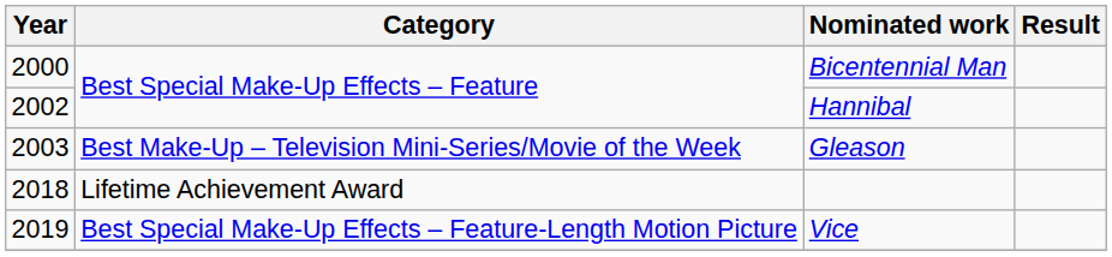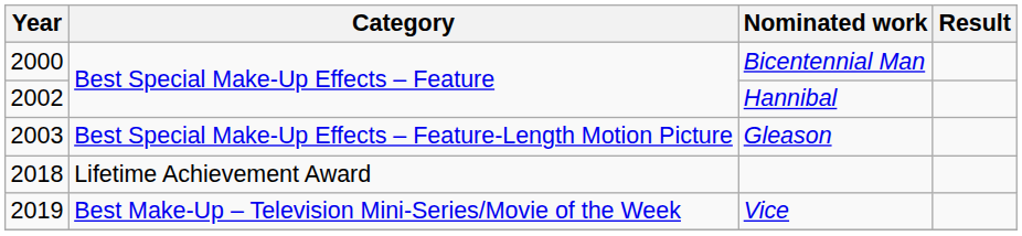 <table class="wikitable sortable">
 <tr>
 <th>Year</th>
 <th>Category</th>
 <th>Nominated work</th>
 <th>Result</th>
 </tr>
 <tr>
 <td>2000</td>
 <td rowspan="2"><a href='#'>Best Special Make-Up Effects – Feature</a></td>
 <td><em><a href='#'>Bicentennial Man</a></em></td>
 <td></td>
 </tr>
 <tr>
 <td>2002</td>
 <td><em><a href='#'>Hannibal</a></em></td>
 <td></td>
 </tr>
 <tr>
 <td>2003</td>
-<td><a href='#'>Best Make-Up – Television Mini-Series/Movie of the Week</a></td>
+<td><a href='#'>Best Special Make-Up Effects – Feature-Length Motion Picture</a></td>
 <td><em><a href='#'>Gleason</a></em></td>
 <td></td>
 </tr>
 <tr>
 <td>2018</td>
 <td>Lifetime Achievement Award </td>
 <td></td>
 <td></td>
 </tr>
 <tr>
 <td>2019</td>
-<td><a href='#'>Best Special Make-Up Effects – Feature-Length Motion Picture</a></td>
+<td><a href='#'>Best Make-Up – Television Mini-Series/Movie of the Week</a></td>
 <td><em><a href='#'>Vice</a></em></td>
 <td></td>
 </tr>
 <tr>
 </tr>
 </table>
